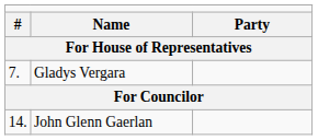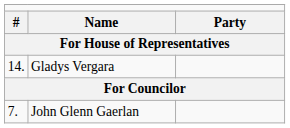 <table class="wikitable" style="font-size:90%">
 <tr>
 </tr>
 <tr>
 <td colspan=4 bgcolor=></td>
 </tr>
 <tr>
 <th>#</th>
 <th width=150px>Name</th>
 <th colspan=2 width=110px>Party</th>
 </tr>
 <tr>
 <th colspan=5>For House of Representatives</th>
 </tr>
 <tr>
-<td>7.</td>
+<td>14.</td>
 <td>Gladys Vergara</td>
 <td></td>
 </tr>
 <tr>
 <th colspan="5">For Councilor</th>
 </tr>
 <tr>
-<td>14.</td>
+<td>7.</td>
 <td>John Glenn Gaerlan</td>
 <td></td>
 </tr>
 </table>
